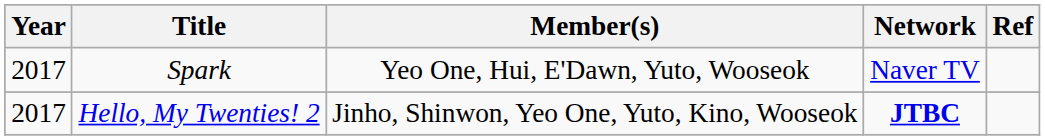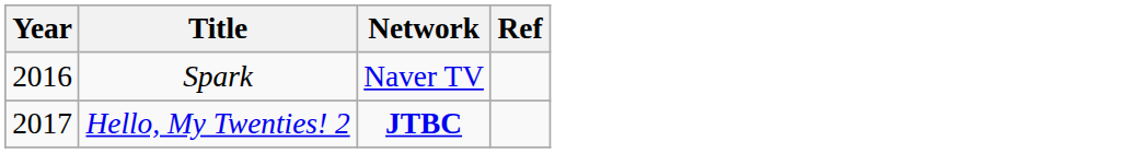 <table class="wikitable" style="text-align:center;">
 <tr>
 <th>Year</th>
 <th>Title</th>
-<th>Member(s)</th>
 <th>Network</th>
 <th>Ref</th>
 </tr>
 <tr>
-<td>2017</td>
+<td>2016</td>
 <td><em>Spark</em></td>
-<td>Yeo One, Hui, E'Dawn, Yuto, Wooseok</td>
 <td><a href='#'>Naver TV</a></td>
 <td></td>
 </tr>
 <tr>
 <td>2017</td>
 <td><em><a href='#'>Hello, My Twenties! 2</a></em></td>
-<td>Jinho, Shinwon, Yeo One, Yuto, Kino, Wooseok</td>
 <td><strong><a href='#'>JTBC</a></strong></td>
 <td></td>
 </tr>
 </table>
